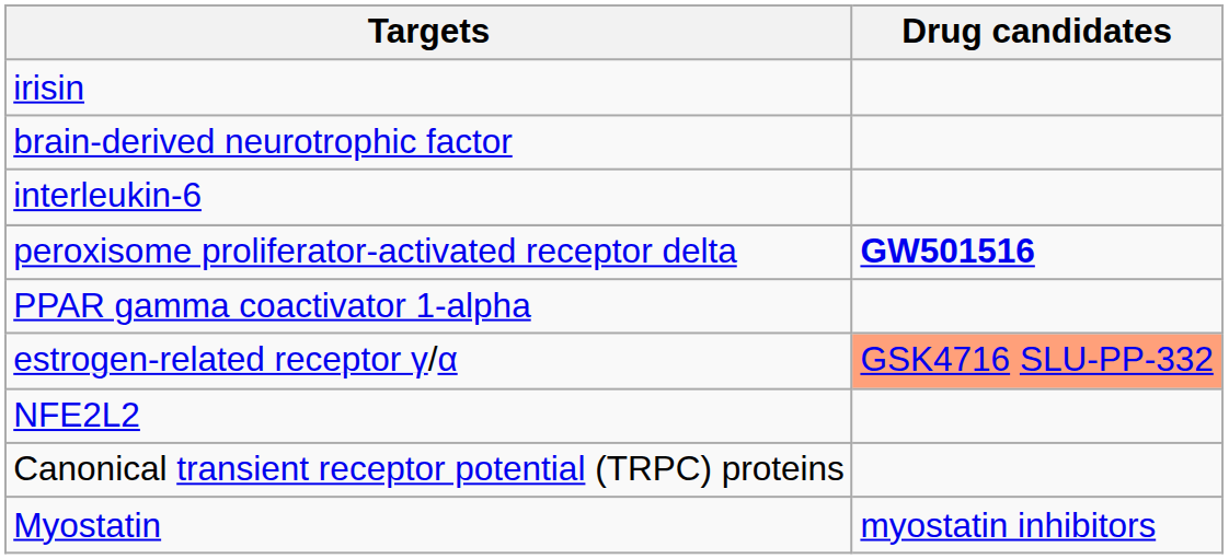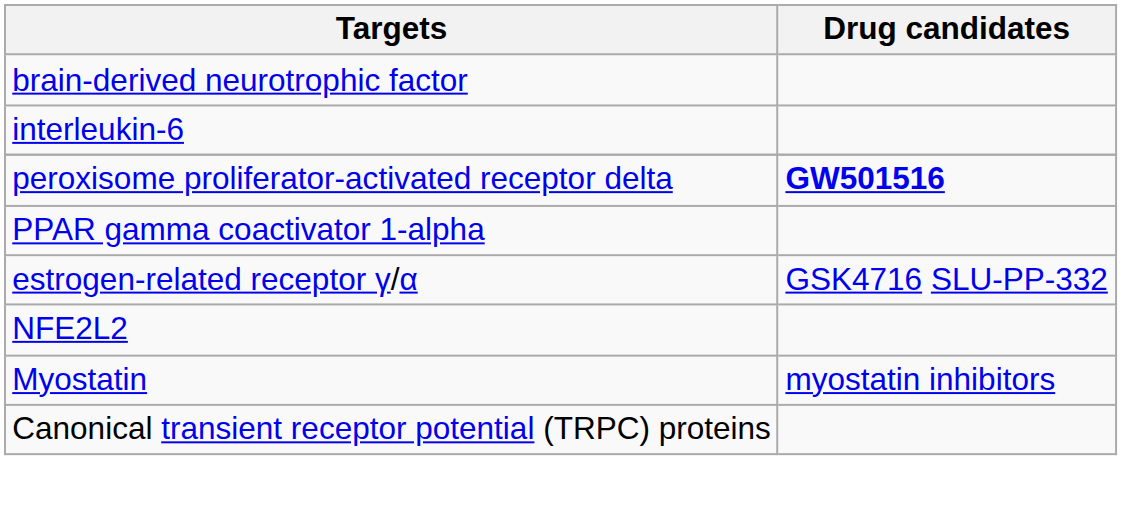 <table class="wikitable" width="auto" style="text-align: left">
 <tr>
 <th>Targets</th>
 <th>Drug candidates</th>
-</tr>
-<tr>
-<td><a href='#'>irisin</a></td>
-<td></td>
 </tr>
 <tr>
 <td><a href='#'>brain-derived neurotrophic factor</a></td>
 <td></td>
 </tr>
 <tr>
 <td><a href='#'>interleukin-6</a></td>
 <td></td>
 </tr>
 <tr>
 </tr>
 <tr>
 <td><a href='#'>peroxisome proliferator-activated receptor delta</a></td>
 <td><strong><a href='#'>GW501516</a></strong></td>
 </tr>
 <tr>
 <td><a href='#'>PPAR gamma coactivator 1-alpha</a></td>
 <td></td>
 </tr>
 <tr>
 <td><a href='#'>estrogen-related receptor γ</a>/<a href='#'>α</a></td>
-<td style="background: lightsalmon;"><a href='#'>GSK4716</a> <a href='#'>SLU-PP-332</a></td>
+<td><a href='#'>GSK4716</a> <a href='#'>SLU-PP-332</a></td>
 </tr>
 <tr>
 <td><a href='#'>NFE2L2</a></td>
 <td></td>
 </tr>
 <tr>
+<td><a href='#'>Myostatin</a></td>
+<td><a href='#'>myostatin inhibitors</a></td>
+</tr>
+<tr>
 <td>Canonical <a href='#'>transient receptor potential</a> (TRPC) proteins</td>
 <td></td>
 </tr>
-<tr>
-<td><a href='#'>Myostatin</a></td>
-<td><a href='#'>myostatin inhibitors</a></td>
-</tr>
 </table>
